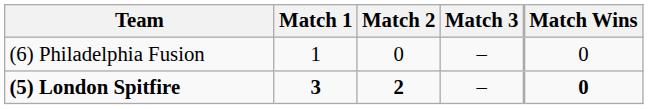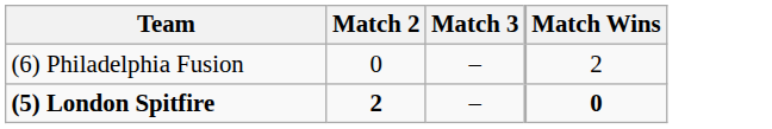 <table class="wikitable" style="text-align:center">
 <tr>
 <th style="width:200px">Team</th>
-<th>Match 1</th>
 <th>Match 2</th>
 <th style="border-right:2px solid#AAA">Match 3</th>
 <th>Match Wins</th>
 </tr>
 <tr>
 <td style="text-align:left">(6) Philadelphia Fusion</td>
-<td>1</td>
 <td>0</td>
 <td style="border-right:2px solid#AAA">–</td>
-<td>0</td>
+<td>2</td>
 </tr>
 <tr>
 <td style="text-align:left"><strong>(5) London Spitfire</strong></td>
-<td><strong>3</strong></td>
 <td><strong>2</strong></td>
 <td style="border-right:2px solid#AAA">–</td>
 <td><strong>0</strong></td>
 </tr>
 </table>
